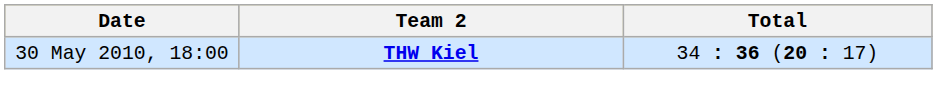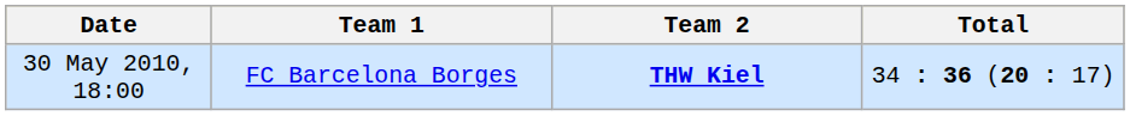 <table class="wikitable" style="text-align:center">
 <tr style="background-color:#EBE085;">
 <th style="width:150px;">Date</th>
+<th style="width:250px;">Team 1</th>
 <th style="width:250px;">Team 2</th>
 <th style="width:200px;">Total</th>
 </tr>
 <tr bgcolor=#D0E7FF>
 <td>30 May 2010, 18:00</td>
+<td> <a href='#'>FC Barcelona Borges</a></td>
 <td> <strong><a href='#'>THW Kiel</a></strong></td>
 <td>34 <strong>:</strong> <strong>36</strong> (<strong>20</strong> <strong>:</strong> 17)</td>
 </tr>
 </table>
